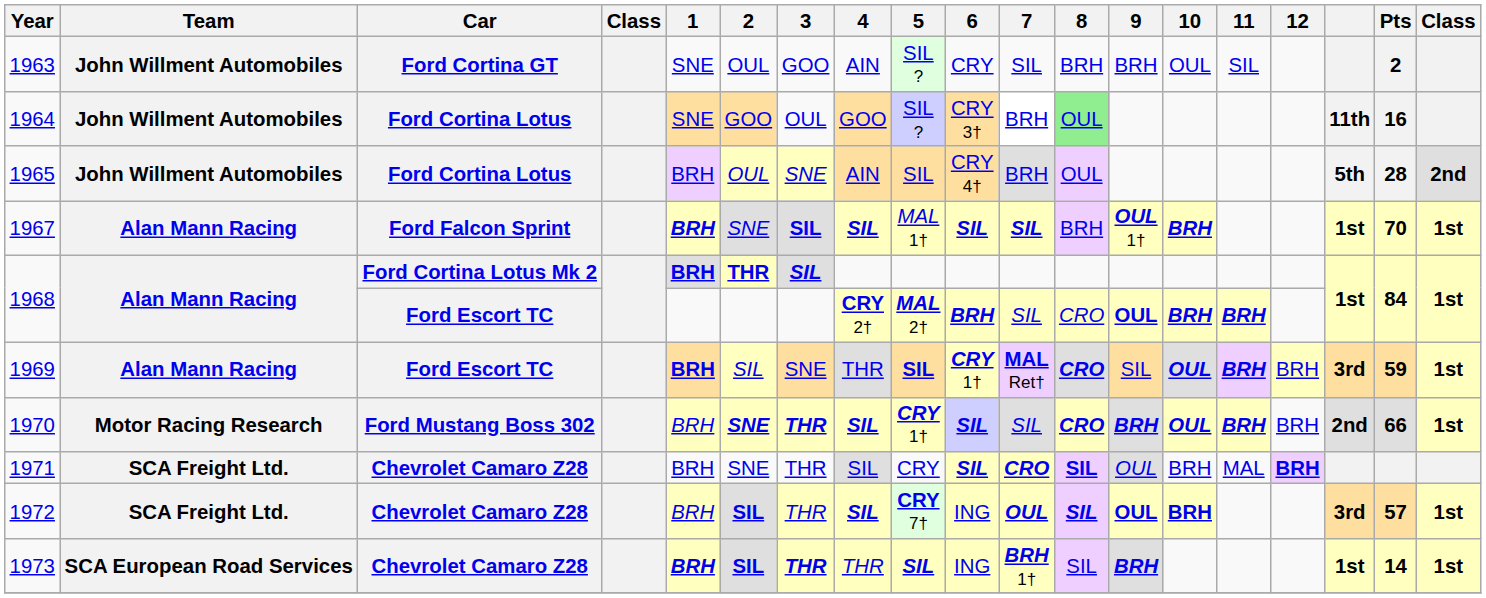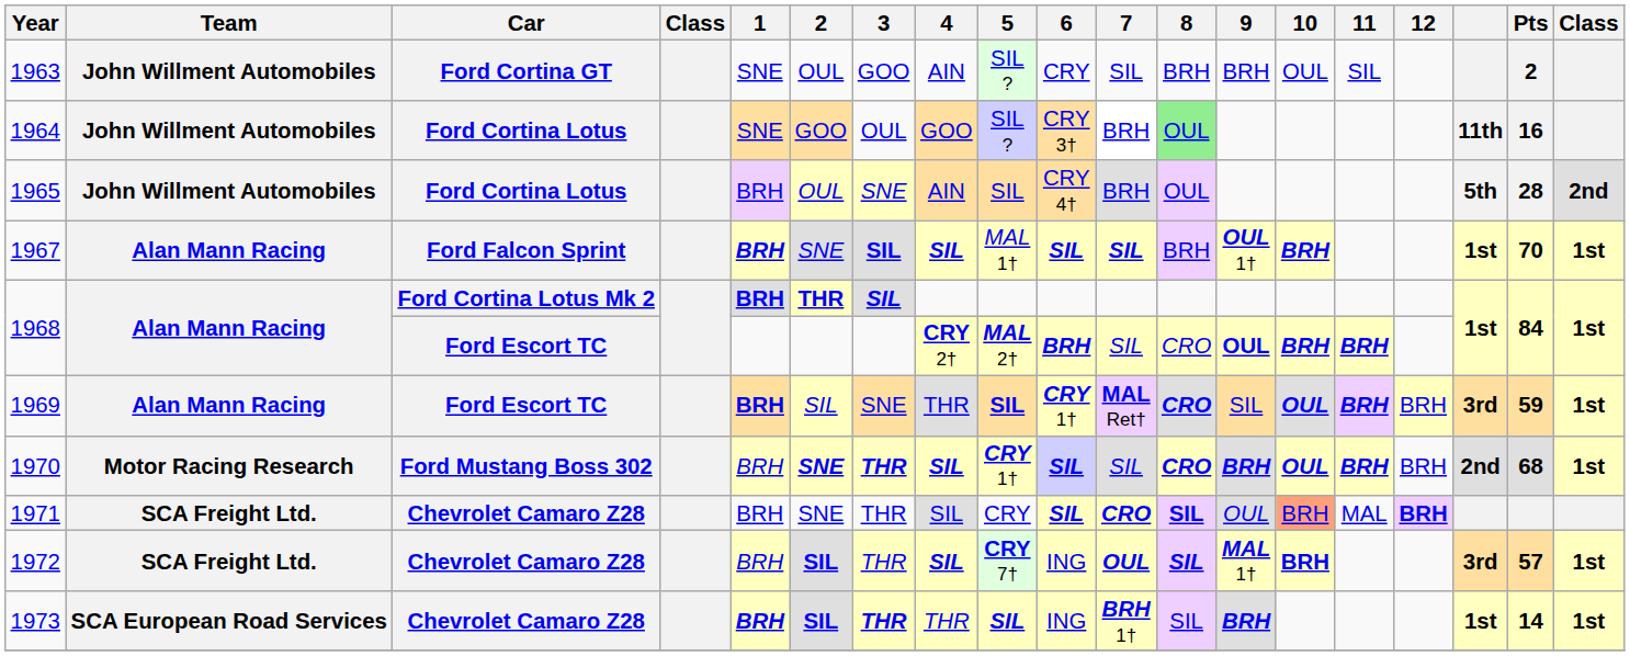 <table class="wikitable" style="text-align:center; font-size:85%">
 <tr>
 <th>Year</th>
 <th>Team</th>
 <th>Car</th>
 <th>Class</th>
 <th>1</th>
 <th>2</th>
 <th>3</th>
 <th>4</th>
 <th>5</th>
 <th>6</th>
 <th>7</th>
 <th>8</th>
 <th>9</th>
 <th>10</th>
 <th>11</th>
 <th>12</th>
 <th></th>
 <th>Pts</th>
 <th>Class</th>
 </tr>
 <tr>
 <td><a href='#'>1963</a></td>
 <th>John Willment Automobiles</th>
 <th><a href='#'>Ford Cortina GT</a></th>
 <th><span></span></th>
 <td><a href='#'>SNE</a></td>
 <td><a href='#'>OUL</a></td>
 <td><a href='#'>GOO</a></td>
 <td><a href='#'>AIN</a></td>
 <td style="background:#DFFFDF;"><a href='#'>SIL</a><br><small>?</small></td>
 <td><a href='#'>CRY</a></td>
 <td><a href='#'>SIL</a></td>
 <td><a href='#'>BRH</a></td>
 <td><a href='#'>BRH</a></td>
 <td><a href='#'>OUL</a></td>
 <td><a href='#'>SIL</a></td>
 <td></td>
 <th></th>
 <th>2</th>
 <th></th>
 </tr>
 <tr>
 <td><a href='#'>1964</a></td>
 <th>John Willment Automobiles</th>
 <th><a href='#'>Ford Cortina Lotus</a></th>
 <th><span></span></th>
 <td style="background:#FFDF9F;"><a href='#'>SNE</a><br></td>
 <td style="background:#FFDF9F;"><a href='#'>GOO</a><br></td>
 <td><a href='#'>OUL</a></td>
 <td style="background:#FFDF9F;"><a href='#'>GOO</a><br></td>
 <td style="background:#cfcfff;"><a href='#'>SIL</a><br><small>?</small></td>
 <td style="background:#FFDF9F;"><a href='#'>CRY</a><br><small>3†</small></td>
 <td style="background:#FFFFFF;"><a href='#'>BRH</a><br></td>
 <td style="background: lightgreen;"><a href='#'>OUL</a></td>
 <td></td>
 <td></td>
 <td></td>
 <td></td>
 <th>11th</th>
 <th>16</th>
 <th></th>
 </tr>
 <tr>
 <td><a href='#'>1965</a></td>
 <th>John Willment Automobiles</th>
 <th><a href='#'>Ford Cortina Lotus</a></th>
 <th><span></span></th>
 <td style="background:#EFCFFF;"><a href='#'>BRH</a><br></td>
 <td style="background:#FFFFBF;"><em><a href='#'>OUL</a></em><br></td>
 <td style="background:#FFFFBF;"><em><a href='#'>SNE</a></em><br></td>
 <td style="background:#FFDF9F;"><a href='#'>AIN</a><br></td>
 <td style="background:#FFDF9F;"><a href='#'>SIL</a><br></td>
 <td style="background:#FFDF9F;"><a href='#'>CRY</a><br><small>4†</small></td>
 <td style="background:#DFDFDF;"><a href='#'>BRH</a><br></td>
 <td style="background:#EFCFFF;"><a href='#'>OUL</a><br></td>
 <td></td>
 <td></td>
 <td></td>
 <td></td>
 <th>5th</th>
 <th>28</th>
 <th style="background:#DFDFDF;"><strong>2nd</strong></th>
 </tr>
 <tr>
 <td><a href='#'>1967</a></td>
 <th><a href='#'>Alan Mann Racing</a></th>
 <th><a href='#'>Ford Falcon Sprint</a></th>
 <th><span></span></th>
 <td style="background:#FFFFBF;"><strong><em><a href='#'>BRH</a></em></strong><br></td>
 <td style="background:#DFDFDF;"><em><a href='#'>SNE</a></em><br></td>
 <td style="background:#DFDFDF;"><strong><a href='#'>SIL</a></strong><br></td>
 <td style="background:#FFFFBF;"><strong><em><a href='#'>SIL</a></em></strong><br></td>
 <td style="background:#FFFFBF;"><em><a href='#'>MAL</a></em><br><small>1†</small></td>
 <td style="background:#FFFFBF;"><strong><em><a href='#'>SIL</a></em></strong><br></td>
 <td style="background:#FFFFBF;"><strong><em><a href='#'>SIL</a></em></strong><br></td>
 <td style="background:#EFCFFF;"><a href='#'>BRH</a><br></td>
 <td style="background:#FFFFBF;"><strong><em><a href='#'>OUL</a></em></strong><br><small>1†</small></td>
 <td style="background:#FFFFBF;"><strong><em><a href='#'>BRH</a></em></strong><br></td>
 <td></td>
 <td></td>
 <th style="background:#FFFFBF;">1st</th>
 <th style="background:#FFFFBF;">70</th>
 <th style="background:#FFFFBF;">1st</th>
 </tr>
 <tr>
 <td rowspan=2><a href='#'>1968</a></td>
 <th rowspan=2><a href='#'>Alan Mann Racing</a></th>
 <th><a href='#'>Ford Cortina Lotus Mk 2</a></th>
 <th rowspan=2><span></span></th>
 <td style="background:#DFDFDF;"><strong><a href='#'>BRH</a></strong><br></td>
 <td style="background:#FFFFBF;"><strong><a href='#'>THR</a></strong><br></td>
 <td style="background:#DFDFDF;"><strong><em><a href='#'>SIL</a></em></strong><br></td>
 <td></td>
 <td></td>
 <td></td>
 <td></td>
 <td></td>
 <td></td>
 <td></td>
 <td></td>
 <td></td>
 <th rowspan=2 style="background:#FFFFBF;">1st</th>
 <th rowspan=2 style="background:#FFFFBF;">84</th>
 <th rowspan=2 style="background:#FFFFBF;">1st</th>
 </tr>
 <tr>
 <th><a href='#'>Ford Escort TC</a></th>
 <td></td>
 <td></td>
 <td></td>
 <td style="background:#FFFFBF;"><strong><a href='#'>CRY</a></strong><br><small>2†</small></td>
 <td style="background:#FFFFBF;"><strong><em><a href='#'>MAL</a></em></strong><br><small>2†</small></td>
 <td style="background:#FFFFBF;"><strong><em><a href='#'>BRH</a></em></strong><br></td>
 <td style="background:#FFFFBF;"><em><a href='#'>SIL</a></em><br></td>
 <td style="background:#FFFFBF;"><em><a href='#'>CRO</a></em><br></td>
 <td style="background:#FFFFBF;"><strong><a href='#'>OUL</a></strong><br></td>
 <td style="background:#FFFFBF;"><strong><em><a href='#'>BRH</a></em></strong><br></td>
 <td style="background:#FFFFBF;"><strong><em><a href='#'>BRH</a></em></strong><br></td>
 <td></td>
 </tr>
 <tr>
 <td><a href='#'>1969</a></td>
 <th><a href='#'>Alan Mann Racing</a></th>
 <th><a href='#'>Ford Escort TC</a></th>
 <th><span></span></th>
 <td style="background:#FFDF9F;"><strong><a href='#'>BRH</a></strong><br></td>
 <td style="background:#FFFFBF;"><em><a href='#'>SIL</a></em><br></td>
 <td style="background:#FFDF9F;"><a href='#'>SNE</a><br></td>
 <td style="background:#DFDFDF;"><a href='#'>THR</a><br></td>
 <td style="background:#FFDF9F;"><strong><a href='#'>SIL</a></strong><br></td>
 <td style="background:#FFFFBF;"><strong><em><a href='#'>CRY</a></em></strong><br><small>1†</small></td>
 <td style="background:#EFCFFF;"><strong><a href='#'>MAL</a></strong><br><small>Ret†</small></td>
 <td style="background:#DFDFDF;"><strong><em><a href='#'>CRO</a></em></strong><br></td>
 <td style="background:#FFDF9F;"><a href='#'>SIL</a><br></td>
 <td style="background:#DFDFDF;"><strong><em><a href='#'>OUL</a></em></strong><br></td>
 <td style="background:#EFCFFF;"><strong><em><a href='#'>BRH</a></em></strong><br></td>
 <td style="background:#FFFFBF;"><a href='#'>BRH</a><br></td>
 <th style="background:#FFDF9F;">3rd</th>
 <th style="background:#FFDF9F;">59</th>
 <th style="background:#FFFFBF;">1st</th>
 </tr>
 <tr>
 <td><a href='#'>1970</a></td>
 <th>Motor Racing Research</th>
 <th><a href='#'>Ford Mustang Boss 302</a></th>
 <th><span></span></th>
 <td style="background:#FFFFBF;"><em><a href='#'>BRH</a></em><br></td>
 <td style="background:#FFFFBF;"><strong><em><a href='#'>SNE</a></em></strong><br></td>
 <td style="background:#FFFFBF;"><strong><em><a href='#'>THR</a></em></strong><br></td>
 <td style="background:#FFFFBF;"><strong><em><a href='#'>SIL</a></em></strong><br></td>
 <td style="background:#FFFFBF;"><strong><em><a href='#'>CRY</a></em></strong><br><small>1†</small></td>
 <td style="background:#cfcfff;"><strong><em><a href='#'>SIL</a></em></strong><br></td>
 <td style="background:#DFDFDF;"><em><a href='#'>SIL</a></em><br></td>
 <td style="background:#FFFFBF;"><strong><em><a href='#'>CRO</a></em></strong><br></td>
 <td style="background:#DFDFDF;"><strong><em><a href='#'>BRH</a></em></strong><br></td>
 <td style="background:#FFFFBF;"><strong><em><a href='#'>OUL</a></em></strong><br></td>
 <td style="background:#FFFFBF;"><strong><em><a href='#'>BRH</a></em></strong><br></td>
 <td><a href='#'>BRH</a></td>
 <th style="background:#DFDFDF;">2nd</th>
-<th style="background:#DFDFDF;">66</th>
+<th style="background:#DFDFDF;">68</th>
 <th style="background:#FFFFBF;">1st</th>
 </tr>
 <tr>
 <td><a href='#'>1971</a></td>
 <th>SCA Freight Ltd.</th>
 <th><a href='#'>Chevrolet Camaro Z28</a></th>
 <th><span></span></th>
 <td><a href='#'>BRH</a></td>
 <td><a href='#'>SNE</a></td>
 <td><a href='#'>THR</a></td>
 <td style="background:#DFDFDF;"><a href='#'>SIL</a><br></td>
 <td><a href='#'>CRY</a></td>
 <td style="background:#FFFFBF;"><strong><em><a href='#'>SIL</a></em></strong><br></td>
 <td style="background:#FFFFBF;"><strong><em><a href='#'>CRO</a></em></strong><br></td>
 <td style="background:#EFCFFF;"><strong><a href='#'>SIL</a></strong><br></td>
 <td style="background:#DFDFDF;"><em><a href='#'>OUL</a></em><br></td>
-<td><a href='#'>BRH</a></td>
+<td style="background: lightsalmon;"><a href='#'>BRH</a></td>
 <td><a href='#'>MAL</a></td>
 <td style="background:#EFCFFF;"><strong><a href='#'>BRH</a></strong><br></td>
 <th></th>
 <th></th>
 <th></th>
 </tr>
 <tr>
 <td><a href='#'>1972</a></td>
 <th>SCA Freight Ltd.</th>
 <th><a href='#'>Chevrolet Camaro Z28</a></th>
 <th><span></span></th>
 <td style="background:#FFFFBF;"><em><a href='#'>BRH</a></em><br></td>
 <td style="background:#DFDFDF;"><strong><a href='#'>SIL</a></strong><br></td>
 <td style="background:#FFFFBF;"><em><a href='#'>THR</a></em><br></td>
 <td style="background:#FFFFBF;"><strong><em><a href='#'>SIL</a></em></strong><br></td>
 <td style="background:#DFFFDF;"><strong><a href='#'>CRY</a></strong><br><small>7†</small></td>
 <td style="background:#FFFFBF;"><a href='#'>ING</a><br></td>
 <td style="background:#FFFFBF;"><strong><em><a href='#'>OUL</a></em></strong><br></td>
 <td style="background:#EFCFFF;"><strong><em><a href='#'>SIL</a></em></strong><br></td>
-<td style="background:#FFFFBF;"><strong><a href='#'>OUL</a></strong><br></td>
+<td style="background:#FFFFBF;"><strong><em><a href='#'>MAL</a></em></strong><br><small>1†</small></td>
 <td style="background:#FFFFBF;"><strong><a href='#'>BRH</a></strong><br></td>
 <td></td>
 <td></td>
 <th style="background:#FFDF9F;">3rd</th>
 <th style="background:#FFDF9F;">57</th>
 <th style="background:#FFFFBF;">1st</th>
 </tr>
 <tr>
 <td><a href='#'>1973</a></td>
 <th>SCA European Road Services</th>
 <th><a href='#'>Chevrolet Camaro Z28</a></th>
 <th><span></span></th>
 <td style="background:#FFFFBF;"><strong><em><a href='#'>BRH</a></em></strong><br></td>
 <td style="background:#DFDFDF;"><strong><a href='#'>SIL</a></strong><br></td>
 <td style="background:#FFFFBF;"><strong><em><a href='#'>THR</a></em></strong><br></td>
 <td style="background:#FFFFBF;"><em><a href='#'>THR</a></em><br></td>
 <td style="background:#FFFFBF;"><strong><em><a href='#'>SIL</a></em></strong><br></td>
 <td style="background:#FFFFBF;"><a href='#'>ING</a><br></td>
 <td style="background:#FFFFBF;"><strong><em><a href='#'>BRH</a></em></strong><br><small>1†</small></td>
 <td style="background:#EFCFFF;"><a href='#'>SIL</a><br></td>
 <td style="background:#DFDFDF;"><strong><em><a href='#'>BRH</a></em></strong><br></td>
 <td></td>
 <td></td>
 <td></td>
 <th style="background:#FFFFBF;">1st</th>
 <th style="background:#FFFFBF;">14</th>
 <th style="background:#FFFFBF;">1st</th>
 </tr>
 <tr>
 </tr>
 </table>
